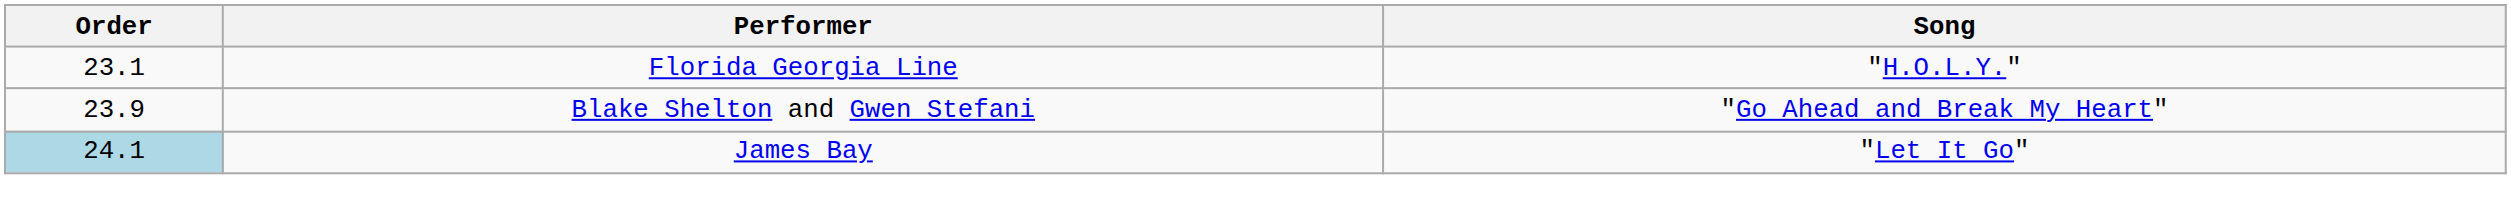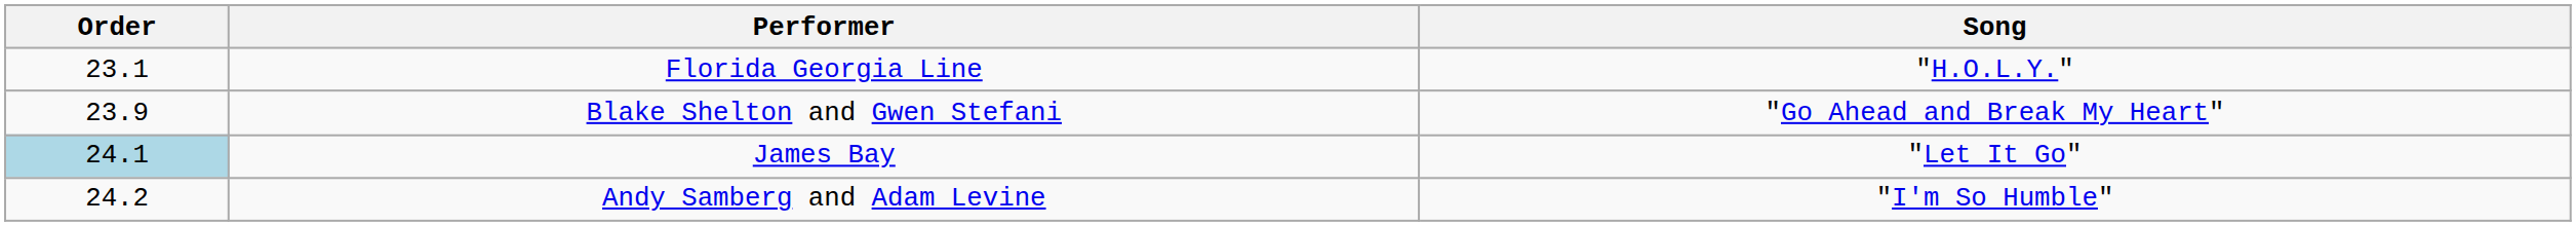 <table class="wikitable" style="text-align:center; width:100%;">
 <tr>
 <th>Order</th>
 <th>Performer</th>
 <th>Song</th>
 </tr>
 <tr>
 <td>23.1</td>
 <td><a href='#'>Florida Georgia Line</a></td>
 <td>"<a href='#'>H.O.L.Y.</a>"</td>
 </tr>
 <tr>
 <td>23.9</td>
 <td><a href='#'>Blake Shelton</a> and <a href='#'>Gwen Stefani</a></td>
 <td>"<a href='#'>Go Ahead and Break My Heart</a>"</td>
 </tr>
 <tr>
 <td style="background: lightblue;">24.1</td>
 <td><a href='#'>James Bay</a></td>
 <td>"<a href='#'>Let It Go</a>"</td>
 </tr>
+<tr>
+<td>24.2</td>
+<td><a href='#'>Andy Samberg</a> and <a href='#'>Adam Levine</a></td>
+<td>"<a href='#'>I'm So Humble</a>"</td>
+</tr>
 </table>
